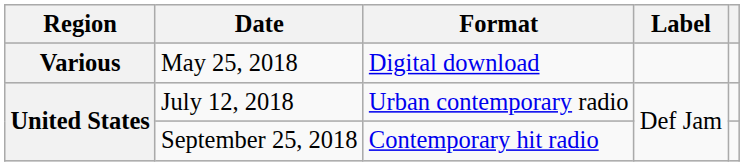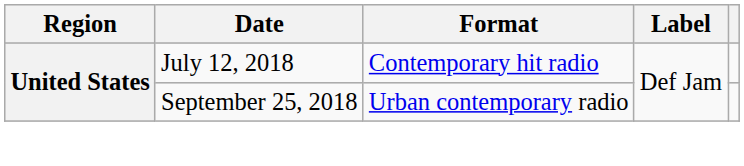 <table class="wikitable plainrowheaders">
 <tr>
 <th scope="col">Region</th>
 <th scope="col">Date</th>
 <th scope="col">Format</th>
 <th scope="col">Label</th>
 <th scope="col"></th>
 </tr>
 <tr>
-<th scope="row">Various</th>
-<td>May 25, 2018</td>
-<td><a href='#'>Digital download</a></td>
-<td></td>
-<td></td>
-</tr>
-<tr>
 <th scope="row" rowspan="2">United States</th>
 <td>July 12, 2018</td>
-<td><a href='#'>Urban contemporary</a> radio</td>
+<td><a href='#'>Contemporary hit radio</a></td>
 <td rowspan="2">Def Jam</td>
 <td></td>
 </tr>
 <tr>
 <td>September 25, 2018</td>
-<td><a href='#'>Contemporary hit radio</a></td>
+<td><a href='#'>Urban contemporary</a> radio</td>
 <td></td>
 </tr>
 </table>
